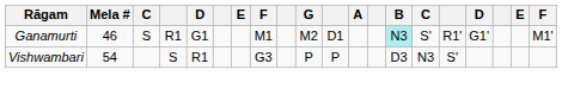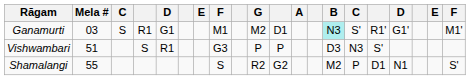 <table class="wikitable" style="text-align:center">
 <tr>
 <th>Rāgam</th>
 <th>Mela #</th>
 <th>C</th>
 <th></th>
 <th>D</th>
 <th></th>
 <th>E</th>
 <th>F</th>
 <th></th>
 <th>G</th>
 <th></th>
 <th>A</th>
 <th></th>
 <th>B</th>
 <th>C</th>
 <th></th>
 <th>D</th>
 <th></th>
 <th>E</th>
 <th>F</th>
 </tr>
 <tr>
 <td><em>Ganamurti</em></td>
-<td>46</td>
+<td>03</td>
 <td width="25px">S</td>
 <td width="25px">R1</td>
 <td width="25px">G1</td>
 <td width="15px"></td>
 <td width="15px"></td>
 <td width="25px">M1</td>
 <td width="15px"></td>
 <td>M2</td>
 <td width="25px">D1</td>
 <td width="15px"></td>
 <td width="15px"></td>
 <td width="25px" style="background: paleturquoise;">N3</td>
 <td width="25px">S'</td>
 <td width="25px">R1'</td>
 <td width="25px">G1'</td>
 <td width="15px"></td>
 <td width="15px"></td>
 <td width="25px">M1'</td>
 </tr>
 <tr>
 <td><em>Vishwambari</em></td>
-<td>54</td>
+<td>51</td>
 <td></td>
 <td>S</td>
 <td>R1</td>
 <td></td>
 <td></td>
 <td>G3</td>
 <td></td>
 <td width="25px">P</td>
 <td>P</td>
 <td></td>
 <td></td>
 <td>D3</td>
 <td>N3</td>
 <td>S'</td>
 <td></td>
 <td></td>
 <td></td>
 <td></td>
 </tr>
+<tr>
+<td><em>Shamalangi</em></td>
+<td>55</td>
+<td></td>
+<td></td>
+<td></td>
+<td></td>
+<td></td>
+<td>S</td>
+<td></td>
+<td>R2</td>
+<td>G2</td>
+<td></td>
+<td></td>
+<td>M2</td>
+<td>P</td>
+<td>D1</td>
+<td>N1</td>
+<td></td>
+<td></td>
+<td>S'</td>
+</tr>
 </table>
